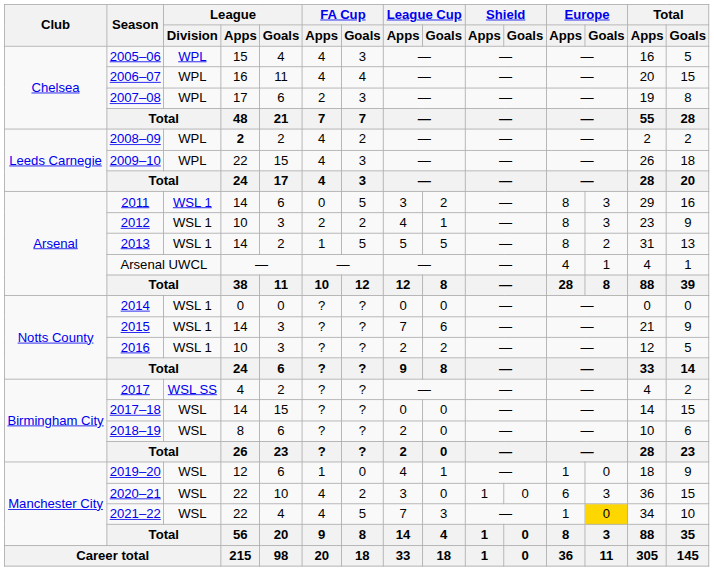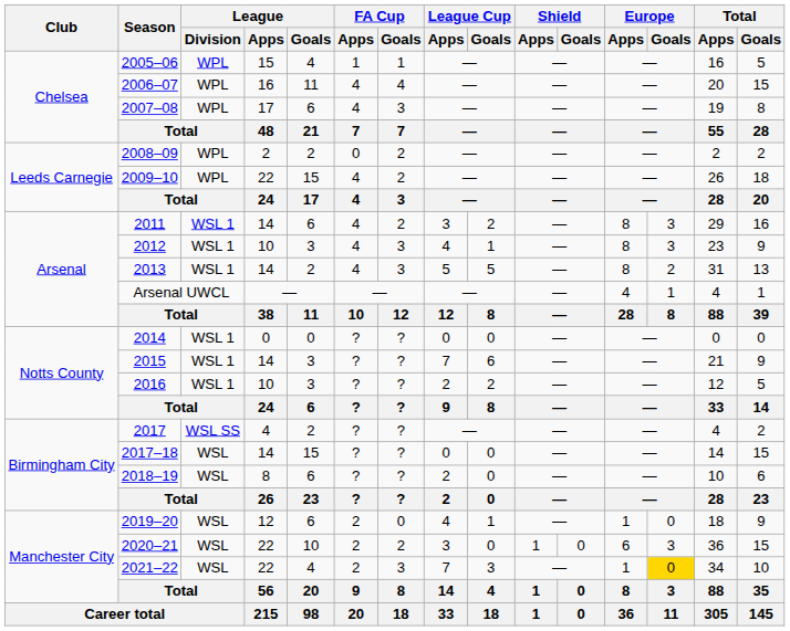 <table class="wikitable" style="text-align:center">
 <tr>
 <th rowspan="2">Club</th>
 <th rowspan="2">Season</th>
 <th colspan="3">League</th>
 <th colspan="2"><a href='#'>FA Cup</a></th>
 <th colspan="2"><a href='#'>League Cup</a></th>
 <th colspan="2"><a href='#'>Shield</a></th>
 <th colspan="2"><a href='#'>Europe</a></th>
 <th colspan="2">Total</th>
 </tr>
 <tr>
 <th>Division</th>
 <th>Apps</th>
 <th>Goals</th>
 <th>Apps</th>
 <th>Goals</th>
 <th>Apps</th>
 <th>Goals</th>
 <th>Apps</th>
 <th>Goals</th>
 <th>Apps</th>
 <th>Goals</th>
 <th>Apps</th>
 <th>Goals</th>
 </tr>
 <tr>
 <td rowspan="4"><a href='#'>Chelsea</a></td>
 <td><a href='#'>2005–06</a></td>
 <td><a href='#'>WPL</a></td>
 <td>15</td>
 <td>4</td>
-<td>4</td>
-<td>3</td>
+<td>1</td>
+<td>1</td>
 <td colspan="2">—</td>
 <td colspan="2">—</td>
 <td colspan="2">—</td>
 <td>16</td>
 <td>5</td>
 </tr>
 <tr>
 <td><a href='#'>2006–07</a></td>
 <td>WPL</td>
 <td>16</td>
 <td>11</td>
 <td>4</td>
 <td>4</td>
 <td colspan="2">—</td>
 <td colspan="2">—</td>
 <td colspan="2">—</td>
 <td>20</td>
 <td>15</td>
 </tr>
 <tr>
 <td><a href='#'>2007–08</a></td>
 <td>WPL</td>
 <td>17</td>
 <td>6</td>
-<td>2</td>
+<td>4</td>
 <td>3</td>
 <td colspan="2">—</td>
 <td colspan="2">—</td>
 <td colspan="2">—</td>
 <td>19</td>
 <td>8</td>
 </tr>
 <tr>
 <th colspan="2">Total</th>
 <th>48</th>
 <th>21</th>
 <th>7</th>
 <th>7</th>
 <th colspan="2">—</th>
 <th colspan="2">—</th>
 <th colspan="2">—</th>
 <th>55</th>
 <th>28</th>
 </tr>
 <tr>
 <td rowspan="3"><a href='#'>Leeds Carnegie</a></td>
 <td><a href='#'>2008–09</a></td>
 <td>WPL</td>
-<td><strong>2</strong></td>
 <td>2</td>
-<td>4</td>
+<td>2</td>
+<td>0</td>
 <td>2</td>
 <td colspan="2">—</td>
 <td colspan="2">—</td>
 <td colspan="2">—</td>
 <td>2</td>
 <td>2</td>
 </tr>
 <tr>
 <td><a href='#'>2009–10</a></td>
 <td>WPL</td>
 <td>22</td>
 <td>15</td>
 <td>4</td>
-<td>3</td>
+<td>2</td>
 <td colspan="2">—</td>
 <td colspan="2">—</td>
 <td colspan="2">—</td>
 <td>26</td>
 <td>18</td>
 </tr>
 <tr>
 <th colspan="2">Total</th>
 <th>24</th>
 <th>17</th>
 <th>4</th>
 <th>3</th>
 <th colspan="2">—</th>
 <th colspan="2">—</th>
 <th colspan="2">—</th>
 <th>28</th>
 <th>20</th>
 </tr>
 <tr>
 <td rowspan="5"><a href='#'>Arsenal</a></td>
 <td><a href='#'>2011</a></td>
 <td><a href='#'>WSL 1</a></td>
 <td>14</td>
 <td>6</td>
-<td>0</td>
-<td>5</td>
+<td>4</td>
+<td>2</td>
 <td>3</td>
 <td>2</td>
 <td colspan="2">—</td>
 <td>8</td>
 <td>3</td>
 <td>29</td>
 <td>16</td>
 </tr>
 <tr>
 <td><a href='#'>2012</a></td>
 <td>WSL 1</td>
 <td>10</td>
 <td>3</td>
-<td>2</td>
-<td>2</td>
+<td>4</td>
+<td>3</td>
 <td>4</td>
 <td>1</td>
 <td colspan="2">—</td>
 <td>8</td>
 <td>3</td>
 <td>23</td>
 <td>9</td>
 </tr>
 <tr>
 <td><a href='#'>2013</a></td>
 <td>WSL 1</td>
 <td>14</td>
 <td>2</td>
-<td>1</td>
-<td>5</td>
+<td>4</td>
+<td>3</td>
 <td>5</td>
 <td>5</td>
 <td colspan="2">—</td>
 <td>8</td>
 <td>2</td>
 <td>31</td>
 <td>13</td>
 </tr>
 <tr>
 <td colspan="2">Arsenal UWCL</td>
 <td colspan="2">—</td>
 <td colspan="2">—</td>
 <td colspan="2">—</td>
 <td colspan="2">—</td>
 <td>4</td>
 <td>1</td>
 <td>4</td>
 <td>1</td>
 </tr>
 <tr>
 <th colspan="2">Total</th>
 <th>38</th>
 <th>11</th>
 <th>10</th>
 <th>12</th>
 <th>12</th>
 <th>8</th>
 <th colspan="2">—</th>
 <th>28</th>
 <th>8</th>
 <th>88</th>
 <th>39</th>
 </tr>
 <tr>
 <td rowspan="4"><a href='#'>Notts County</a></td>
 <td><a href='#'>2014</a></td>
 <td>WSL 1</td>
 <td>0</td>
 <td>0</td>
 <td>?</td>
 <td>?</td>
 <td>0</td>
 <td>0</td>
 <td colspan="2">—</td>
 <td colspan="2">—</td>
 <td>0</td>
 <td>0</td>
 </tr>
 <tr>
 <td><a href='#'>2015</a></td>
 <td>WSL 1</td>
 <td>14</td>
 <td>3</td>
 <td>?</td>
 <td>?</td>
 <td>7</td>
 <td>6</td>
 <td colspan="2">—</td>
 <td colspan="2">—</td>
 <td>21</td>
 <td>9</td>
 </tr>
 <tr>
 <td><a href='#'>2016</a></td>
 <td>WSL 1</td>
 <td>10</td>
 <td>3</td>
 <td>?</td>
 <td>?</td>
 <td>2</td>
 <td>2</td>
 <td colspan="2">—</td>
 <td colspan="2">—</td>
 <td>12</td>
 <td>5</td>
 </tr>
 <tr>
 <th colspan="2">Total</th>
 <th>24</th>
 <th>6</th>
 <th>?</th>
 <th>?</th>
 <th>9</th>
 <th>8</th>
 <th colspan="2">—</th>
 <th colspan="2">—</th>
 <th>33</th>
 <th>14</th>
 </tr>
 <tr>
 <td rowspan="4"><a href='#'>Birmingham City</a></td>
 <td><a href='#'>2017</a></td>
 <td><a href='#'>WSL SS</a></td>
 <td>4</td>
 <td>2</td>
 <td>?</td>
 <td>?</td>
 <td colspan="2">—</td>
 <td colspan="2">—</td>
 <td colspan="2">—</td>
 <td>4</td>
 <td>2</td>
 </tr>
 <tr>
 <td><a href='#'>2017–18</a></td>
 <td>WSL</td>
 <td>14</td>
 <td>15</td>
 <td>?</td>
 <td>?</td>
 <td>0</td>
 <td>0</td>
 <td colspan="2">—</td>
 <td colspan="2">—</td>
 <td>14</td>
 <td>15</td>
 </tr>
 <tr>
 <td><a href='#'>2018–19</a></td>
 <td>WSL</td>
 <td>8</td>
 <td>6</td>
 <td>?</td>
 <td>?</td>
 <td>2</td>
 <td>0</td>
 <td colspan="2">—</td>
 <td colspan="2">—</td>
 <td>10</td>
 <td>6</td>
 </tr>
 <tr>
 <th colspan="2">Total</th>
 <th>26</th>
 <th>23</th>
 <th>?</th>
 <th>?</th>
 <th>2</th>
 <th>0</th>
 <th colspan="2">—</th>
 <th colspan="2">—</th>
 <th>28</th>
 <th>23</th>
 </tr>
 <tr>
 <td rowspan="4"><a href='#'>Manchester City</a></td>
 <td><a href='#'>2019–20</a></td>
 <td>WSL</td>
 <td>12</td>
 <td>6</td>
-<td>1</td>
+<td>2</td>
 <td>0</td>
 <td>4</td>
 <td>1</td>
 <td colspan="2">—</td>
 <td>1</td>
 <td>0</td>
 <td>18</td>
 <td>9</td>
 </tr>
 <tr>
 <td><a href='#'>2020–21</a></td>
 <td>WSL</td>
 <td>22</td>
 <td>10</td>
-<td>4</td>
+<td>2</td>
 <td>2</td>
 <td>3</td>
 <td>0</td>
 <td>1</td>
 <td>0</td>
 <td>6</td>
 <td>3</td>
 <td>36</td>
 <td>15</td>
 </tr>
 <tr>
 <td><a href='#'>2021–22</a></td>
 <td>WSL</td>
 <td>22</td>
 <td>4</td>
-<td>4</td>
-<td>5</td>
+<td>2</td>
+<td>3</td>
 <td>7</td>
 <td>3</td>
 <td colspan="2">—</td>
 <td>1</td>
 <td style="background: gold;">0</td>
 <td>34</td>
 <td>10</td>
 </tr>
 <tr>
 <th colspan="2">Total</th>
 <th>56</th>
 <th>20</th>
 <th>9</th>
 <th>8</th>
 <th>14</th>
 <th>4</th>
 <th>1</th>
 <th>0</th>
 <th>8</th>
 <th>3</th>
 <th>88</th>
 <th>35</th>
 </tr>
 <tr>
 <th colspan="3">Career total</th>
 <th>215</th>
 <th>98</th>
 <th>20</th>
 <th>18</th>
 <th>33</th>
 <th>18</th>
 <th>1</th>
 <th>0</th>
 <th>36</th>
 <th>11</th>
 <th>305</th>
 <th>145</th>
 </tr>
 </table>
